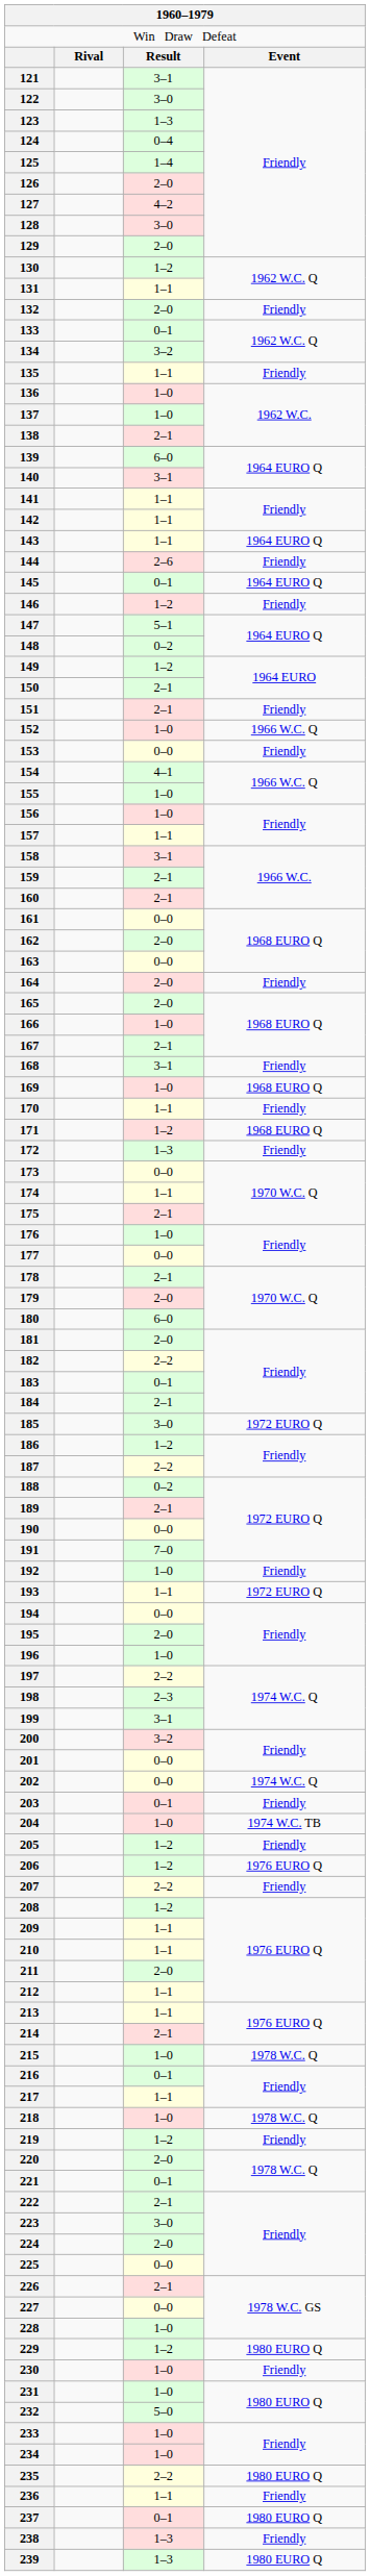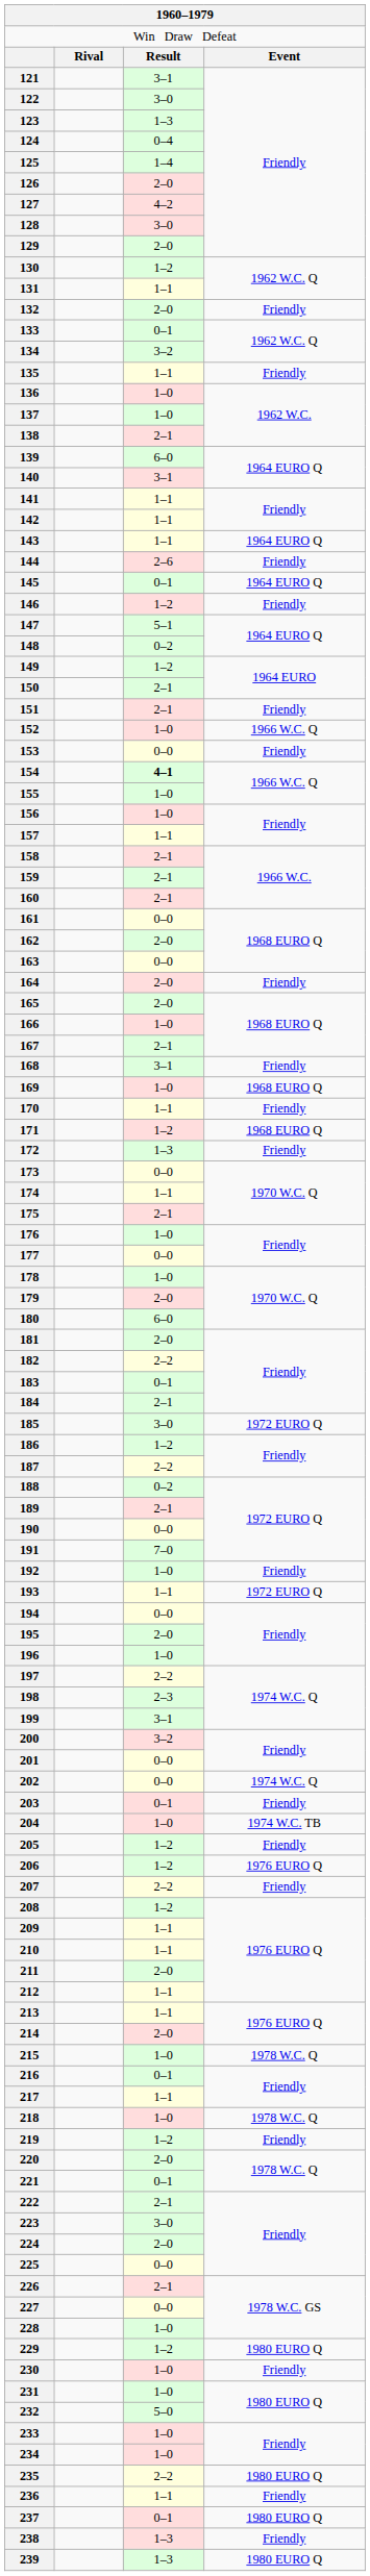 <table class="wikitable collapsible collapsed" style="font-size: 90%">
 <tr>
 <th colspan="4" style="width:400px;">1960–1979</th>
 </tr>
 <tr>
 <td style="text-align:center;" colspan="4"> Win   Draw   Defeat</td>
 </tr>
 <tr>
 <th></th>
 <th>Rival</th>
 <th>Result</th>
 <th>Event</th>
 </tr>
 <tr>
 <th>121</th>
 <td></td>
 <td style="background:#dfd; text-align:center;">3–1</td>
 <td rowspan="9" style="text-align:center;"><a href='#'>Friendly</a></td>
 </tr>
 <tr>
 <th>122</th>
 <td></td>
 <td style="background:#dfd; text-align:center;">3–0</td>
 </tr>
 <tr>
 <th>123</th>
 <td></td>
 <td style="background:#dfd; text-align:center;">1–3</td>
 </tr>
 <tr>
 <th>124</th>
 <td></td>
 <td style="background:#dfd; text-align:center;">0–4</td>
 </tr>
 <tr>
 <th>125</th>
 <td></td>
 <td style="background:#dfd; text-align:center;">1–4</td>
 </tr>
 <tr>
 <th>126</th>
 <td></td>
 <td style="background:#fdd; text-align:center;">2–0</td>
 </tr>
 <tr>
 <th>127</th>
 <td></td>
 <td style="background:#fdd; text-align:center;">4–2</td>
 </tr>
 <tr>
 <th>128</th>
 <td></td>
 <td style="background:#fdd; text-align:center;">3–0</td>
 </tr>
 <tr>
 <th>129</th>
 <td></td>
 <td style="background:#dfd; text-align:center;">2–0</td>
 </tr>
 <tr>
 <th>130</th>
 <td></td>
 <td style="background:#dfd; text-align:center;">1–2</td>
 <td rowspan="2" style="text-align:center;"> <a href='#'>1962 W.C.</a> Q</td>
 </tr>
 <tr>
 <th>131</th>
 <td></td>
 <td style="background:#ffd; text-align:center;">1–1</td>
 </tr>
 <tr>
 <th>132</th>
 <td></td>
 <td style="background:#dfd; text-align:center;">2–0</td>
 <td style="text-align:center;"><a href='#'>Friendly</a></td>
 </tr>
 <tr>
 <th>133</th>
 <td></td>
 <td style="background:#dfd; text-align:center;">0–1</td>
 <td rowspan="2" style="text-align:center;"> <a href='#'>1962 W.C.</a> Q</td>
 </tr>
 <tr>
 <th>134</th>
 <td></td>
 <td style="background:#dfd; text-align:center;">3–2</td>
 </tr>
 <tr>
 <th>135</th>
 <td></td>
 <td style="background:#ffd; text-align:center;">1–1</td>
 <td style="text-align:center;"><a href='#'>Friendly</a></td>
 </tr>
 <tr>
 <th>136</th>
 <td></td>
 <td style="background:#fdd; text-align:center;">1–0</td>
 <td rowspan="3" style="text-align:center;"> <a href='#'>1962 W.C.</a></td>
 </tr>
 <tr>
 <th>137</th>
 <td></td>
 <td style="background:#dfd; text-align:center;">1–0</td>
 </tr>
 <tr>
 <th>138</th>
 <td></td>
 <td style="background:#fdd; text-align:center;">2–1</td>
 </tr>
 <tr>
 <th>139</th>
 <td></td>
 <td style="background:#dfd; text-align:center;">6–0</td>
 <td rowspan="2" style="text-align:center;"> <a href='#'>1964 EURO</a> Q</td>
 </tr>
 <tr>
 <th>140</th>
 <td></td>
 <td style="background:#fdd; text-align:center;">3–1</td>
 </tr>
 <tr>
 <th>141</th>
 <td></td>
 <td style="background:#ffd; text-align:center;">1–1</td>
 <td rowspan="2" style="text-align:center;"><a href='#'>Friendly</a></td>
 </tr>
 <tr>
 <th>142</th>
 <td></td>
 <td style="background:#ffd; text-align:center;">1–1</td>
 </tr>
 <tr>
 <th>143</th>
 <td></td>
 <td style="background:#ffd; text-align:center;">1–1</td>
 <td style="text-align:center;"> <a href='#'>1964 EURO</a> Q</td>
 </tr>
 <tr>
 <th>144</th>
 <td></td>
 <td style="background:#fdd; text-align:center;">2–6</td>
 <td style="text-align:center;"><a href='#'>Friendly</a></td>
 </tr>
 <tr>
 <th>145</th>
 <td></td>
 <td style="background:#dfd; text-align:center;">0–1</td>
 <td style="text-align:center;"> <a href='#'>1964 EURO</a> Q</td>
 </tr>
 <tr>
 <th>146</th>
 <td></td>
 <td style="background:#fdd; text-align:center;">1–2</td>
 <td style="text-align:center;"><a href='#'>Friendly</a></td>
 </tr>
 <tr>
 <th>147</th>
 <td></td>
 <td style="background:#dfd; text-align:center;">5–1</td>
 <td rowspan="2" style="text-align:center;"> <a href='#'>1964 EURO</a> Q</td>
 </tr>
 <tr>
 <th>148</th>
 <td></td>
 <td style="background:#dfd; text-align:center;">0–2</td>
 </tr>
 <tr>
 <th>149</th>
 <td></td>
 <td style="background:#dfd; text-align:center;">1–2</td>
 <td style="text-align:center;" rowspan="2"> <a href='#'>1964 EURO</a></td>
 </tr>
 <tr>
 <th>150</th>
 <td></td>
 <td style="background:#dfd; text-align:center;">2–1</td>
 </tr>
 <tr>
 <th>151</th>
 <td></td>
 <td style="background:#fdd; text-align:center;">2–1</td>
 <td style="text-align:center;"><a href='#'>Friendly</a></td>
 </tr>
 <tr>
 <th>152</th>
 <td></td>
 <td style="background:#fdd; text-align:center;">1–0</td>
 <td style="text-align:center;"> <a href='#'>1966 W.C.</a> Q</td>
 </tr>
 <tr>
 <th>153</th>
 <td></td>
 <td style="background:#ffd; text-align:center;">0–0</td>
 <td style="text-align:center;"><a href='#'>Friendly</a></td>
 </tr>
 <tr>
 <th>154</th>
 <td></td>
-<td style="background:#dfd; text-align:center;">4–1</td>
+<td style="background:#dfd; text-align:center;"><strong>4–1</strong></td>
 <td rowspan="2" style="text-align:center;"> <a href='#'>1966 W.C.</a> Q</td>
 </tr>
 <tr>
 <th>155</th>
 <td></td>
 <td style="background:#dfd; text-align:center;">1–0</td>
 </tr>
 <tr>
 <th>156</th>
 <td></td>
 <td style="background:#fdd; text-align:center;">1–0</td>
 <td rowspan="2" style="text-align:center;"><a href='#'>Friendly</a></td>
 </tr>
 <tr>
 <th>157</th>
 <td></td>
 <td style="background:#ffd; text-align:center;">1–1</td>
 </tr>
 <tr>
 <th>158</th>
 <td></td>
-<td style="background:#fdd; text-align:center;">3–1</td>
+<td style="background:#fdd; text-align:center;">2–1</td>
 <td rowspan="3" style="text-align:center;"> <a href='#'>1966 W.C.</a></td>
 </tr>
 <tr>
 <th>159</th>
 <td></td>
 <td style="background:#dfd; text-align:center;">2–1</td>
 </tr>
 <tr>
 <th>160</th>
 <td></td>
 <td style="background:#fdd; text-align:center;">2–1</td>
 </tr>
 <tr>
 <th>161</th>
 <td></td>
 <td style="background:#ffd; text-align:center;">0–0</td>
 <td style="text-align:center;" rowspan="3"> <a href='#'>1968 EURO</a> Q</td>
 </tr>
 <tr>
 <th>162</th>
 <td></td>
 <td style="background:#dfd; text-align:center;">2–0</td>
 </tr>
 <tr>
 <th>163</th>
 <td></td>
 <td style="background:#ffd; text-align:center;">0–0</td>
 </tr>
 <tr>
 <th>164</th>
 <td></td>
 <td style="background:#fdd; text-align:center;">2–0</td>
 <td style="text-align:center;"><a href='#'>Friendly</a></td>
 </tr>
 <tr>
 <th>165</th>
 <td></td>
 <td style="background:#dfd; text-align:center;">2–0</td>
 <td style="text-align:center;" rowspan="3"> <a href='#'>1968 EURO</a> Q</td>
 </tr>
 <tr>
 <th>166</th>
 <td></td>
 <td style="background:#fdd; text-align:center;">1–0</td>
 </tr>
 <tr>
 <th>167</th>
 <td></td>
 <td style="background:#dfd; text-align:center;">2–1</td>
 </tr>
 <tr>
 <th>168</th>
 <td></td>
 <td style="background:#dfd; text-align:center;">3–1</td>
 <td style="text-align:center;"><a href='#'>Friendly</a></td>
 </tr>
 <tr>
 <th>169</th>
 <td></td>
 <td style="background:#fdd; text-align:center;">1–0</td>
 <td style="text-align:center;"> <a href='#'>1968 EURO</a> Q</td>
 </tr>
 <tr>
 <th>170</th>
 <td></td>
 <td style="background:#ffd; text-align:center;">1–1</td>
 <td style="text-align:center;"><a href='#'>Friendly</a></td>
 </tr>
 <tr>
 <th>171</th>
 <td></td>
 <td style="background:#fdd; text-align:center;">1–2</td>
 <td style="text-align:center;"> <a href='#'>1968 EURO</a> Q</td>
 </tr>
 <tr>
 <th>172</th>
 <td></td>
 <td style="background:#dfd; text-align:center;">1–3</td>
 <td style="text-align:center;"><a href='#'>Friendly</a></td>
 </tr>
 <tr>
 <th>173</th>
 <td></td>
 <td style="background:#ffd; text-align:center;">0–0</td>
 <td style="text-align:center;" rowspan="3"> <a href='#'>1970 W.C.</a> Q</td>
 </tr>
 <tr>
 <th>174</th>
 <td></td>
 <td style="background:#ffd; text-align:center;">1–1</td>
 </tr>
 <tr>
 <th>175</th>
 <td></td>
 <td style="background:#fdd; text-align:center;">2–1</td>
 </tr>
 <tr>
 <th>176</th>
 <td></td>
 <td style="background:#dfd; text-align:center;">1–0</td>
 <td style="text-align:center;" rowspan="2"><a href='#'>Friendly</a></td>
 </tr>
 <tr>
 <th>177</th>
 <td></td>
 <td style="background:#ffd; text-align:center;">0–0</td>
 </tr>
 <tr>
 <th>178</th>
 <td></td>
-<td style="background:#dfd; text-align:center;">2–1</td>
+<td style="background:#dfd; text-align:center;">1–0</td>
 <td style="text-align:center;" rowspan="3"> <a href='#'>1970 W.C.</a> Q</td>
 </tr>
 <tr>
 <th>179</th>
 <td></td>
 <td style="background:#fdd; text-align:center;">2–0</td>
 </tr>
 <tr>
 <th>180</th>
 <td></td>
 <td style="background:#dfd; text-align:center;">6–0</td>
 </tr>
 <tr>
 <th>181</th>
 <td></td>
 <td style="background:#dfd; text-align:center;">2–0</td>
 <td style="text-align:center;" rowspan="4"><a href='#'>Friendly</a></td>
 </tr>
 <tr>
 <th>182</th>
 <td></td>
 <td style="background:#ffd; text-align:center;">2–2</td>
 </tr>
 <tr>
 <th>183</th>
 <td></td>
 <td style="background:#dfd; text-align:center;">0–1</td>
 </tr>
 <tr>
 <th>184</th>
 <td></td>
 <td style="background:#dfd; text-align:center;">2–1</td>
 </tr>
 <tr>
 <th>185</th>
 <td></td>
 <td style="background:#dfd; text-align:center;">3–0</td>
 <td style="text-align:center;"> <a href='#'>1972 EURO</a> Q</td>
 </tr>
 <tr>
 <th>186</th>
 <td></td>
 <td style="background:#dfd; text-align:center;">1–2</td>
 <td rowspan="2" style="text-align:center;"><a href='#'>Friendly</a></td>
 </tr>
 <tr>
 <th>187</th>
 <td></td>
 <td style="background:#ffd; text-align:center;">2–2</td>
 </tr>
 <tr>
 <th>188</th>
 <td></td>
 <td style="background:#dfd; text-align:center;">0–2</td>
 <td style="text-align:center;" rowspan="4"> <a href='#'>1972 EURO</a> Q</td>
 </tr>
 <tr>
 <th>189</th>
 <td></td>
 <td style="background:#fdd; text-align:center;">2–1</td>
 </tr>
 <tr>
 <th>190</th>
 <td></td>
 <td style="background:#ffd; text-align:center;">0–0</td>
 </tr>
 <tr>
 <th>191</th>
 <td></td>
 <td style="background:#dfd; text-align:center;">7–0</td>
 </tr>
 <tr>
 <th>192</th>
 <td></td>
 <td style="background:#dfd; text-align:center;">1–0</td>
 <td style="text-align:center;"><a href='#'>Friendly</a></td>
 </tr>
 <tr>
 <th>193</th>
 <td></td>
 <td style="background:#ffd; text-align:center;">1–1</td>
 <td style="text-align:center;"> <a href='#'>1972 EURO</a> Q</td>
 </tr>
 <tr>
 <th>194</th>
 <td></td>
 <td style="background:#ffd; text-align:center;">0–0</td>
 <td style="text-align:center;" rowspan="3"><a href='#'>Friendly</a></td>
 </tr>
 <tr>
 <th>195</th>
 <td></td>
 <td style="background:#dfd; text-align:center;">2–0</td>
 </tr>
 <tr>
 <th>196</th>
 <td></td>
 <td style="background:#dfd; text-align:center;">1–0</td>
 </tr>
 <tr>
 <th>197</th>
 <td></td>
 <td style="background:#ffd; text-align:center;">2–2</td>
 <td style="text-align:center;" rowspan="3"> <a href='#'>1974 W.C.</a> Q</td>
 </tr>
 <tr>
 <th>198</th>
 <td></td>
 <td style="background:#dfd; text-align:center;">2–3</td>
 </tr>
 <tr>
 <th>199</th>
 <td></td>
 <td style="background:#dfd; text-align:center;">3–1</td>
 </tr>
 <tr>
 <th>200</th>
 <td></td>
 <td style="background:#fdd; text-align:center;">3–2</td>
 <td style="text-align:center;" rowspan="2"><a href='#'>Friendly</a></td>
 </tr>
 <tr>
 <th>201</th>
 <td></td>
 <td style="background:#ffd; text-align:center;">0–0</td>
 </tr>
 <tr>
 <th>202</th>
 <td></td>
 <td style="background:#ffd; text-align:center;">0–0</td>
 <td style="text-align:center;"> <a href='#'>1974 W.C.</a> Q</td>
 </tr>
 <tr>
 <th>203</th>
 <td></td>
 <td style="background:#fdd; text-align:center;">0–1</td>
 <td style="text-align:center;"><a href='#'>Friendly</a></td>
 </tr>
 <tr>
 <th>204</th>
 <td></td>
 <td style="background:#fdd; text-align:center;">1–0</td>
 <td style="text-align:center;"> <a href='#'>1974 W.C.</a> TB</td>
 </tr>
 <tr>
 <th>205</th>
 <td></td>
 <td style="background:#dfd; text-align:center;">1–2</td>
 <td style="text-align:center;"><a href='#'>Friendly</a></td>
 </tr>
 <tr>
 <th>206</th>
 <td></td>
 <td style="background:#dfd; text-align:center;">1–2</td>
 <td style="text-align:center;"> <a href='#'>1976 EURO</a> Q</td>
 </tr>
 <tr>
 <th>207</th>
 <td></td>
 <td style="background:#ffd; text-align:center;">2–2</td>
 <td style="text-align:center;"><a href='#'>Friendly</a></td>
 </tr>
 <tr>
 <th>208</th>
 <td></td>
 <td style="background:#dfd; text-align:center;">1–2</td>
 <td style="text-align:center;" rowspan="5"> <a href='#'>1976 EURO</a> Q</td>
 </tr>
 <tr>
 <th>209</th>
 <td></td>
 <td style="background:#ffd; text-align:center;">1–1</td>
 </tr>
 <tr>
 <th>210</th>
 <td></td>
 <td style="background:#ffd; text-align:center;">1–1</td>
 </tr>
 <tr>
 <th>211</th>
 <td></td>
 <td style="background:#dfd; text-align:center;">2–0</td>
 </tr>
 <tr>
 <th>212</th>
 <td></td>
 <td style="background:#ffd; text-align:center;">1–1</td>
 </tr>
 <tr>
 <th>213</th>
 <td></td>
 <td style="background:#ffd; text-align:center;">1–1</td>
 <td style="text-align:center;" rowspan="2"> <a href='#'>1976 EURO</a> Q</td>
 </tr>
 <tr>
 <th>214</th>
 <td></td>
-<td style="background:#fdd; text-align:center;">2–1</td>
+<td style="background:#fdd; text-align:center;">2–0</td>
 </tr>
 <tr>
 <th>215</th>
 <td></td>
 <td style="background:#dfd; text-align:center;">1–0</td>
 <td style="text-align:center;"> <a href='#'>1978 W.C.</a> Q</td>
 </tr>
 <tr>
 <th>216</th>
 <td></td>
 <td style="background:#dfd; text-align:center;">0–1</td>
 <td style="text-align:center;" rowspan="2"><a href='#'>Friendly</a></td>
 </tr>
 <tr>
 <th>217</th>
 <td></td>
 <td style="background:#ffd; text-align:center;">1–1</td>
 </tr>
 <tr>
 <th>218</th>
 <td></td>
 <td style="background:#fdd; text-align:center;">1–0</td>
 <td style="text-align:center;"> <a href='#'>1978 W.C.</a> Q</td>
 </tr>
 <tr>
 <th>219</th>
 <td></td>
 <td style="background:#dfd; text-align:center;">1–2</td>
 <td style="text-align:center;"><a href='#'>Friendly</a></td>
 </tr>
 <tr>
 <th>220</th>
 <td></td>
 <td style="background:#dfd; text-align:center;">2–0</td>
 <td style="text-align:center;" rowspan="2"> <a href='#'>1978 W.C.</a> Q</td>
 </tr>
 <tr>
 <th>221</th>
 <td></td>
 <td style="background:#dfd; text-align:center;">0–1</td>
 </tr>
 <tr>
 <th>222</th>
 <td></td>
 <td style="background:#dfd; text-align:center;">2–1</td>
 <td style="text-align:center;" rowspan="4"><a href='#'>Friendly</a></td>
 </tr>
 <tr>
 <th>223</th>
 <td></td>
 <td style="background:#dfd; text-align:center;">3–0</td>
 </tr>
 <tr>
 <th>224</th>
 <td></td>
 <td style="background:#dfd; text-align:center;">2–0</td>
 </tr>
 <tr>
 <th>225</th>
 <td></td>
 <td style="background:#ffd; text-align:center;">0–0</td>
 </tr>
 <tr>
 <th>226</th>
 <td></td>
 <td style="background:#fdd; text-align:center;">2–1</td>
 <td style="text-align:center;" rowspan="3"> <a href='#'>1978 W.C.</a> GS</td>
 </tr>
 <tr>
 <th>227</th>
 <td></td>
 <td style="background:#ffd; text-align:center;">0–0</td>
 </tr>
 <tr>
 <th>228</th>
 <td></td>
 <td style="background:#dfd; text-align:center;">1–0</td>
 </tr>
 <tr>
 <th>229</th>
 <td></td>
 <td style="background:#dfd; text-align:center;">1–2</td>
 <td style="text-align:center;"> <a href='#'>1980 EURO</a> Q</td>
 </tr>
 <tr>
 <th>230</th>
 <td></td>
 <td style="background:#fdd; text-align:center;">1–0</td>
 <td style="text-align:center;"><a href='#'>Friendly</a></td>
 </tr>
 <tr>
 <th>231</th>
 <td></td>
 <td style="background:#dfd; text-align:center;">1–0</td>
 <td style="text-align:center;" rowspan="2"> <a href='#'>1980 EURO</a> Q</td>
 </tr>
 <tr>
 <th>232</th>
 <td></td>
 <td style="background:#dfd; text-align:center;">5–0</td>
 </tr>
 <tr>
 <th>233</th>
 <td></td>
 <td style="background:#fdd; text-align:center;">1–0</td>
 <td style="text-align:center;" rowspan="2"><a href='#'>Friendly</a></td>
 </tr>
 <tr>
 <th>234</th>
 <td></td>
 <td style="background:#fdd; text-align:center;">1–0</td>
 </tr>
 <tr>
 <th>235</th>
 <td></td>
 <td style="background:#ffd; text-align:center;">2–2</td>
 <td style="text-align:center;"> <a href='#'>1980 EURO</a> Q</td>
 </tr>
 <tr>
 <th>236</th>
 <td></td>
 <td style="background:#ffd; text-align:center;">1–1</td>
 <td style="text-align:center;"><a href='#'>Friendly</a></td>
 </tr>
 <tr>
 <th>237</th>
 <td></td>
 <td style="background:#fdd; text-align:center;">0–1</td>
 <td style="text-align:center;"> <a href='#'>1980 EURO</a> Q</td>
 </tr>
 <tr>
 <th>238</th>
 <td></td>
 <td style="background:#fdd; text-align:center;">1–3</td>
 <td style="text-align:center;"><a href='#'>Friendly</a></td>
 </tr>
 <tr>
 <th>239</th>
 <td></td>
 <td style="background:#dfd; text-align:center;">1–3</td>
 <td style="text-align:center;"> <a href='#'>1980 EURO</a> Q</td>
 </tr>
 </table>
